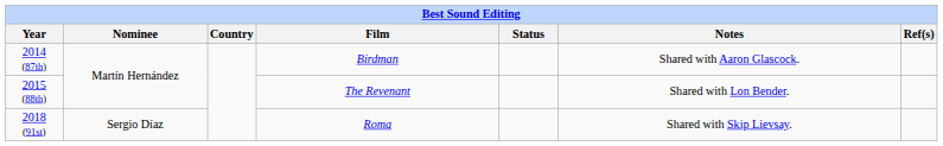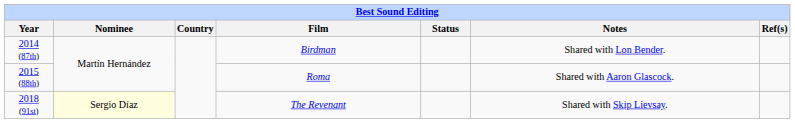 <table class="wikitable" style="text-align: center">
 <tr style="background:#bfd7ff;">
 <td colspan="7" style="text-align:center;"><strong><a href='#'>Best Sound Editing</a></strong></td>
 </tr>
 <tr style="background:#ebf5ff;">
 <th style="width:75px;">Year</th>
 <th style="width:200px;">Nominee</th>
 <th style="width:50px;">Country</th>
 <th style="width:350px;">Film</th>
 <th style="width:75px;">Status</th>
 <th style="width:500px;">Notes</th>
 <th width="3">Ref(s)</th>
 </tr>
 <tr>
 <td style="text-align: center"><a href='#'>2014</a><br><small>(<a href='#'>87th</a>)</small></td>
 <td rowspan=2>Martín Hernández</td>
 <td rowspan=3></td>
 <td><em><a href='#'>Birdman</a></em></td>
 <td></td>
+<td>Shared with <a href='#'>Lon Bender</a>.</td>
+<td style="text-align: center"></td>
+</tr>
+<tr>
+<td style="text-align: center"><a href='#'>2015</a><br><small>(<a href='#'>88th</a>)</small></td>
+<td><em><a href='#'>Roma</a></em></td>
+<td></td>
 <td>Shared with <a href='#'>Aaron Glascock</a>.</td>
 <td style="text-align: center"></td>
 </tr>
 <tr>
-<td style="text-align: center"><a href='#'>2015</a><br><small>(<a href='#'>88th</a>)</small></td>
+<td style="text-align: center"><a href='#'>2018</a><br><small>(<a href='#'>91st</a>)</small></td>
+<td style="background: lightyellow;">Sergio Díaz</td>
 <td><em><a href='#'>The Revenant</a></em></td>
-<td></td>
-<td>Shared with <a href='#'>Lon Bender</a>.</td>
-<td style="text-align: center"></td>
-</tr>
-<tr>
-<td style="text-align: center"><a href='#'>2018</a><br><small>(<a href='#'>91st</a>)</small></td>
-<td>Sergio Díaz</td>
-<td><em><a href='#'>Roma</a></em></td>
 <td></td>
 <td>Shared with <a href='#'>Skip Lievsay</a>.</td>
 <td style="text-align: center"></td>
 </tr>
 </table>
